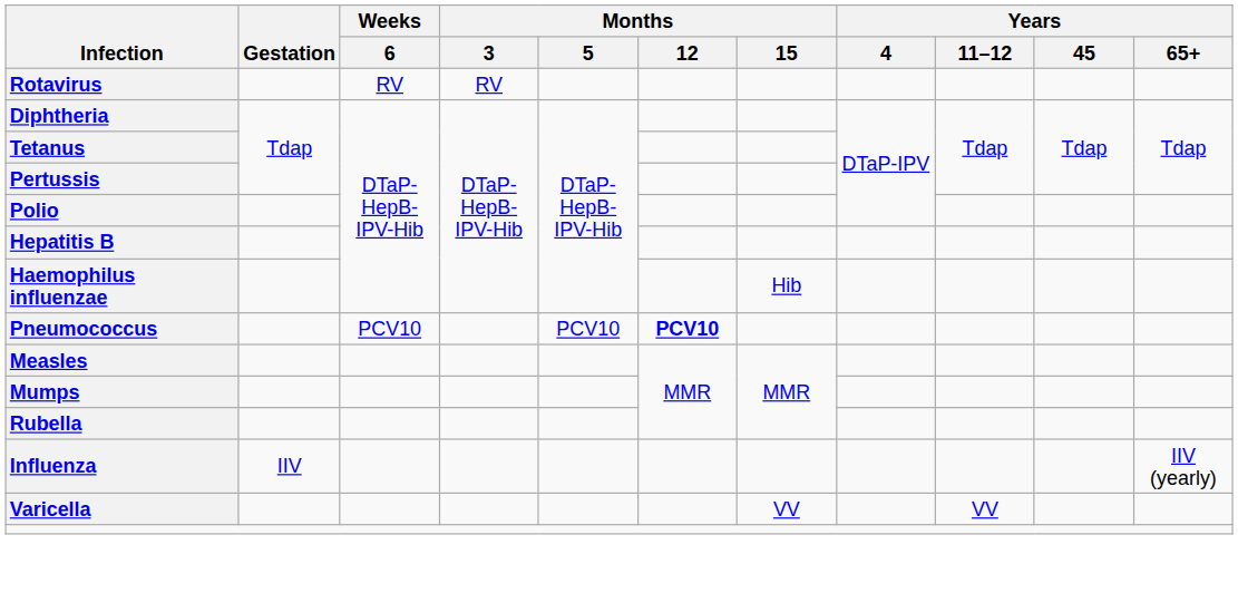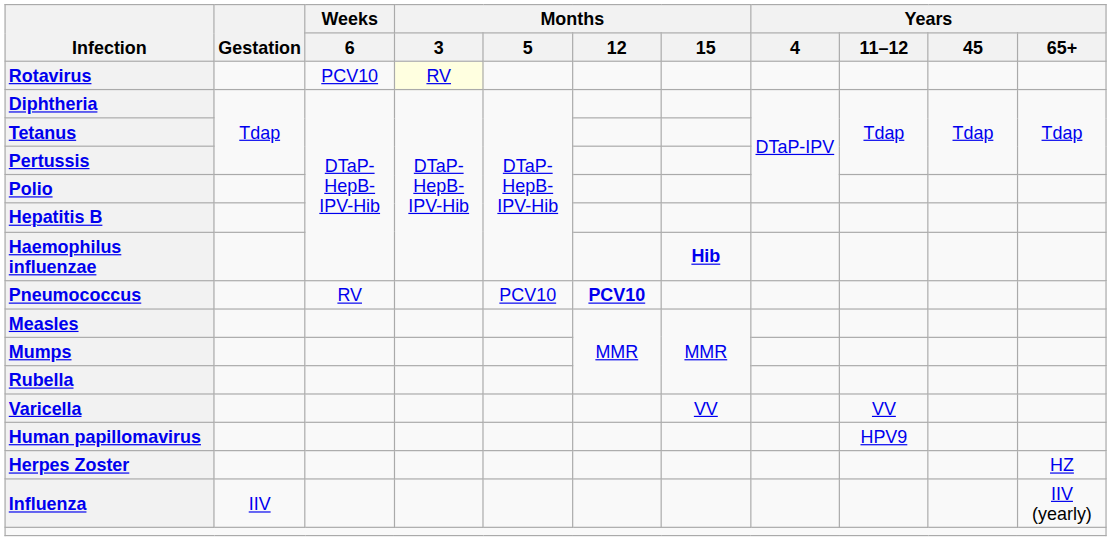 <table id="New Zealand" class="wikitable" style="margin: auto; max-width: 61.5em; font-size: 95%; text-align: center">
 <tr>
 <th rowspan="2" valign="bottom" scope="col">Infection</th>
 <th rowspan="2" valign="bottom" style="width: 4.5em;" scope="col">Gestation</th>
 <th scope="col">Weeks</th>
 <th colspan="4" scope="col">Months</th>
 <th colspan="4" scope="col">Years</th>
 </tr>
 <tr>
 <th style="width: 4.5em;" scope="col">6</th>
 <th style="width: 4.5em;" scope="col">3</th>
 <th style="width: 4.5em;" scope="col">5</th>
 <th style="width: 4.5em;" scope="col">12</th>
 <th style="width: 4.5em;" scope="col">15</th>
 <th style="width: 4.5em;" scope="col">4</th>
 <th style="width: 4.5em;" scope="col">11–12</th>
 <th style="width: 4.5em;" scope="col">45</th>
 <th style="width: 4.5em;" scope="col">65+</th>
 </tr>
 <tr>
 <th style="text-align: left;" scope="row"><a href='#'>Rotavirus</a></th>
 <td></td>
-<td><a href='#'>RV</a></td>
-<td><a href='#'>RV</a></td>
+<td><a href='#'>PCV10</a></td>
+<td style="background: lightyellow;"><a href='#'>RV</a></td>
 <td></td>
 <td></td>
 <td></td>
 <td></td>
 <td></td>
 <td></td>
 <td></td>
 </tr>
 <tr>
 <th style="text-align: left;" scope="row"><a href='#'>Diphtheria</a></th>
 <td rowspan="3"><a href='#'>Tdap</a></td>
 <td rowspan="6"><a href='#'>DTaP-HepB-IPV-Hib</a></td>
 <td rowspan="6"><a href='#'>DTaP-HepB-IPV-Hib</a></td>
 <td rowspan="6"><a href='#'>DTaP-HepB-IPV-Hib</a></td>
 <td></td>
 <td></td>
 <td rowspan="4"><a href='#'>DTaP-IPV</a></td>
 <td rowspan="3"><a href='#'>Tdap</a></td>
 <td rowspan="3"><a href='#'>Tdap</a></td>
 <td rowspan="3"><a href='#'>Tdap</a></td>
 </tr>
 <tr>
 <th style="text-align: left;" scope="row"><a href='#'>Tetanus</a></th>
 <td></td>
 <td></td>
 </tr>
 <tr>
 <th style="text-align: left;" scope="row"><a href='#'>Pertussis</a></th>
 <td></td>
 <td></td>
 </tr>
 <tr>
 <th style="text-align: left;" scope="row"><a href='#'>Polio</a></th>
 <td></td>
 <td></td>
 <td></td>
 <td></td>
 <td></td>
 <td></td>
 </tr>
 <tr>
 <th style="text-align: left;" scope="row"><a href='#'>Hepatitis B</a></th>
 <td></td>
 <td></td>
 <td></td>
 <td></td>
 <td></td>
 <td></td>
 <td></td>
 </tr>
 <tr>
 <th style="text-align: left;" scope="row"><a href='#'>Haemophilus influenzae</a></th>
 <td></td>
 <td></td>
-<td><a href='#'>Hib</a></td>
+<td><strong><a href='#'>Hib</a></strong></td>
 <td></td>
 <td></td>
 <td></td>
 <td></td>
 </tr>
 <tr>
 <th style="text-align: left;" scope="row"><a href='#'>Pneumococcus</a></th>
 <td></td>
-<td><a href='#'>PCV10</a></td>
+<td><a href='#'>RV</a></td>
 <td></td>
 <td><a href='#'>PCV10</a></td>
 <td><strong><a href='#'>PCV10</a></strong></td>
 <td></td>
 <td></td>
 <td></td>
 <td></td>
 <td></td>
 </tr>
 <tr>
 <th style="text-align: left;" scope="row"><a href='#'>Measles</a></th>
 <td></td>
 <td></td>
 <td></td>
 <td></td>
 <td rowspan="3"><a href='#'>MMR</a></td>
 <td rowspan="3"><a href='#'>MMR</a></td>
 <td></td>
 <td></td>
 <td></td>
 <td></td>
 </tr>
 <tr>
 <th style="text-align: left;" scope="row"><a href='#'>Mumps</a></th>
 <td></td>
 <td></td>
 <td></td>
 <td></td>
 <td></td>
 <td></td>
 <td></td>
 <td></td>
 </tr>
 <tr>
 <th style="text-align: left;" scope="row"><a href='#'>Rubella</a></th>
 <td></td>
 <td></td>
 <td></td>
 <td></td>
 <td></td>
 <td></td>
 <td></td>
 <td></td>
 </tr>
 <tr>
+<th style="text-align: left;" scope="row"><a href='#'>Varicella</a></th>
+<td></td>
+<td></td>
+<td></td>
+<td></td>
+<td></td>
+<td><a href='#'>VV</a></td>
+<td></td>
+<td><a href='#'>VV</a></td>
+<td></td>
+<td></td>
+</tr>
+<tr>
+<th style="text-align: left;" scope="row"><a href='#'>Human papillomavirus</a></th>
+<td></td>
+<td></td>
+<td></td>
+<td></td>
+<td></td>
+<td></td>
+<td></td>
+<td><a href='#'>HPV9</a></td>
+<td></td>
+<td></td>
+</tr>
+<tr>
+<th style="text-align: left;" scope="row"><a href='#'>Herpes Zoster</a></th>
+<td></td>
+<td></td>
+<td></td>
+<td></td>
+<td></td>
+<td></td>
+<td></td>
+<td></td>
+<td></td>
+<td><a href='#'>HZ</a></td>
+</tr>
+<tr>
 <th style="text-align: left;" scope="row"><a href='#'>Influenza</a></th>
 <td><a href='#'>IIV</a></td>
 <td></td>
 <td></td>
 <td></td>
 <td></td>
 <td></td>
 <td></td>
 <td></td>
 <td></td>
 <td><a href='#'>IIV</a> (yearly)</td>
 </tr>
 <tr>
-<th style="text-align: left;" scope="row"><a href='#'>Varicella</a></th>
-<td></td>
-<td></td>
-<td></td>
-<td></td>
-<td></td>
-<td><a href='#'>VV</a></td>
-<td></td>
-<td><a href='#'>VV</a></td>
-<td></td>
-<td></td>
-</tr>
-<tr>
 <td colspan="11" style="text-align: left;"></td>
 </tr>
 </table>
